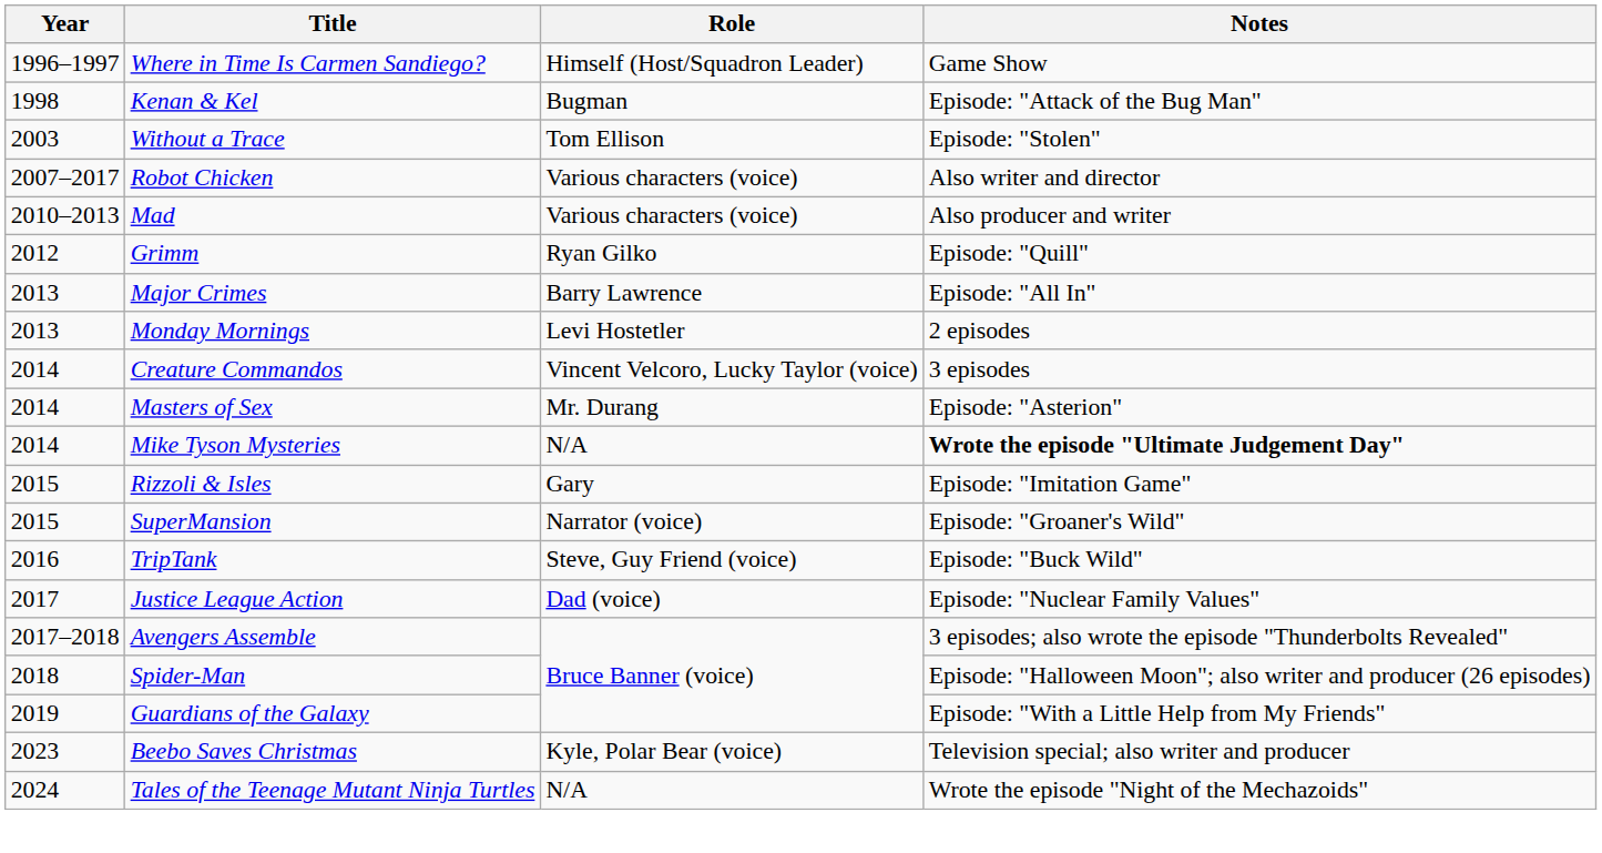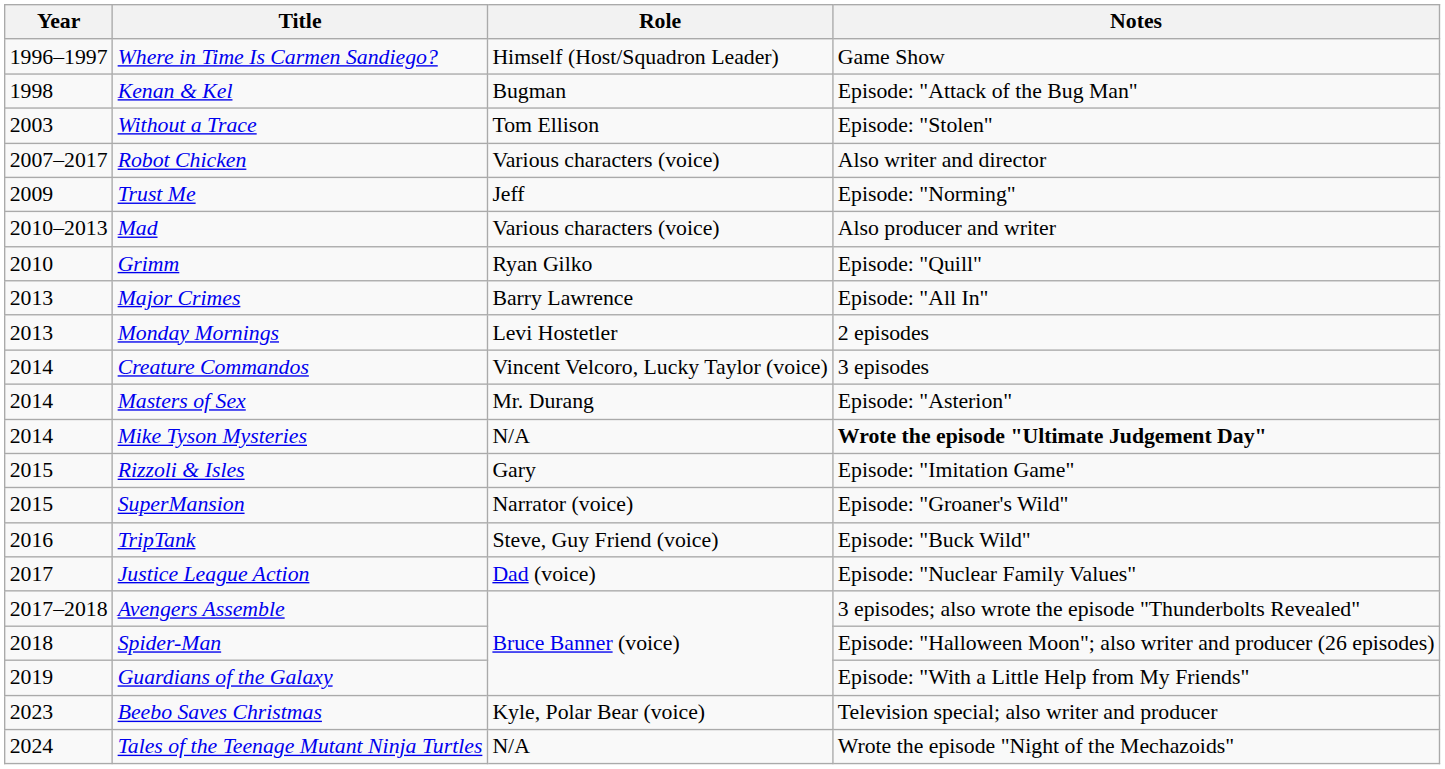 <table class="wikitable">
 <tr>
 <th>Year</th>
 <th>Title</th>
 <th>Role</th>
 <th>Notes</th>
 </tr>
 <tr>
 <td>1996–1997</td>
 <td><em><a href='#'>Where in Time Is Carmen Sandiego?</a></em></td>
 <td>Himself (Host/Squadron Leader)</td>
 <td>Game Show</td>
 </tr>
 <tr>
 <td>1998</td>
 <td><em><a href='#'>Kenan & Kel</a></em></td>
 <td>Bugman</td>
 <td>Episode: "Attack of the Bug Man"</td>
 </tr>
 <tr>
 <td>2003</td>
 <td><em><a href='#'>Without a Trace</a></em></td>
 <td>Tom Ellison</td>
 <td>Episode: "Stolen"</td>
 </tr>
 <tr>
 <td>2007–2017</td>
 <td><em><a href='#'>Robot Chicken</a></em></td>
 <td>Various characters (voice)</td>
 <td>Also writer and director</td>
 </tr>
 <tr>
+<td>2009</td>
+<td><em><a href='#'>Trust Me</a></em></td>
+<td>Jeff</td>
+<td>Episode: "Norming"</td>
+</tr>
+<tr>
 <td>2010–2013</td>
 <td><em><a href='#'>Mad</a></em></td>
 <td>Various characters (voice)</td>
 <td>Also producer and writer</td>
 </tr>
 <tr>
-<td>2012</td>
+<td>2010</td>
 <td><em><a href='#'>Grimm</a></em></td>
 <td>Ryan Gilko</td>
 <td>Episode: "Quill"</td>
 </tr>
 <tr>
 <td>2013</td>
 <td><em><a href='#'>Major Crimes</a></em></td>
 <td>Barry Lawrence</td>
 <td>Episode: "All In"</td>
 </tr>
 <tr>
 <td>2013</td>
 <td><em><a href='#'>Monday Mornings</a></em></td>
 <td>Levi Hostetler</td>
 <td>2 episodes</td>
 </tr>
 <tr>
 <td>2014</td>
 <td><em><a href='#'>Creature Commandos</a></em></td>
 <td>Vincent Velcoro, Lucky Taylor (voice)</td>
 <td>3 episodes</td>
 </tr>
 <tr>
 <td>2014</td>
 <td><em><a href='#'>Masters of Sex</a></em></td>
 <td>Mr. Durang</td>
 <td>Episode: "Asterion"</td>
 </tr>
 <tr>
 <td>2014</td>
 <td><em><a href='#'>Mike Tyson Mysteries</a></em></td>
 <td>N/A</td>
 <td><strong>Wrote the episode "Ultimate Judgement Day"</strong></td>
 </tr>
 <tr>
 <td>2015</td>
 <td><em><a href='#'>Rizzoli & Isles</a></em></td>
 <td>Gary</td>
 <td>Episode: "Imitation Game"</td>
 </tr>
 <tr>
 <td>2015</td>
 <td><em><a href='#'>SuperMansion</a></em></td>
 <td>Narrator (voice)</td>
 <td>Episode: "Groaner's Wild"</td>
 </tr>
 <tr>
 <td>2016</td>
 <td><em><a href='#'>TripTank</a></em></td>
 <td>Steve, Guy Friend (voice)</td>
 <td>Episode: "Buck Wild"</td>
 </tr>
 <tr>
 <td>2017</td>
 <td><em><a href='#'>Justice League Action</a></em></td>
 <td><a href='#'>Dad</a> (voice)</td>
 <td>Episode: "Nuclear Family Values"</td>
 </tr>
 <tr>
 <td>2017–2018</td>
 <td><em><a href='#'>Avengers Assemble</a></em></td>
 <td rowspan="3"><a href='#'>Bruce Banner</a> (voice)</td>
 <td>3 episodes; also wrote the episode "Thunderbolts Revealed"</td>
 </tr>
 <tr>
 <td>2018</td>
 <td><em><a href='#'>Spider-Man</a></em></td>
 <td>Episode: "Halloween Moon"; also writer and producer (26 episodes)</td>
 </tr>
 <tr>
 <td>2019</td>
 <td><em><a href='#'>Guardians of the Galaxy</a></em></td>
 <td>Episode: "With a Little Help from My Friends"</td>
 </tr>
 <tr>
 <td>2023</td>
 <td><em><a href='#'>Beebo Saves Christmas</a></em></td>
 <td>Kyle, Polar Bear (voice)</td>
 <td>Television special; also writer and producer</td>
 </tr>
 <tr>
 <td>2024</td>
 <td><em><a href='#'>Tales of the Teenage Mutant Ninja Turtles</a></em></td>
 <td>N/A</td>
 <td>Wrote the episode "Night of the Mechazoids"</td>
 </tr>
 </table>
